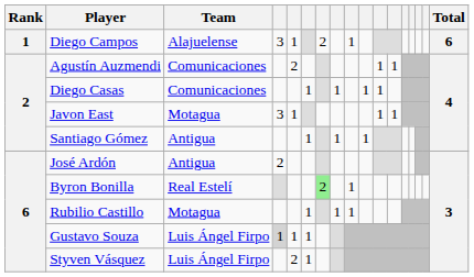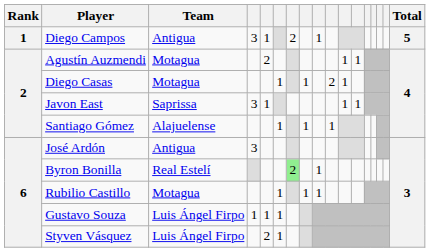 <table class="wikitable" style="text-align:center; font-size:90%">
 <tr>
 <th>Rank</th>
 <th>Player</th>
 <th>Team</th>
 <th></th>
 <th></th>
 <th></th>
 <th></th>
 <th></th>
 <th></th>
 <th></th>
 <th></th>
 <th></th>
 <th></th>
 <th></th>
 <th></th>
 <th></th>
 <th>Total</th>
 </tr>
 <tr>
 <th>1</th>
 <td align=left> <a href='#'>Diego Campos</a></td>
-<td align=left> <a href='#'>Alajuelense</a></td>
+<td align=left> <a href='#'>Antigua</a></td>
 <td>3</td>
 <td>1</td>
 <td bgcolor="DDDDDD"></td>
 <td>2</td>
 <td></td>
 <td>1</td>
 <td></td>
 <td bgcolor="DDDDDD" colspan=2></td>
 <td></td>
 <td></td>
 <td></td>
 <td></td>
-<th>6</th>
+<th>5</th>
 </tr>
 <tr>
 <th rowspan=4>2</th>
 <td align=left> <a href='#'>Agustín Auzmendi</a></td>
-<td align=left> <a href='#'>Comunicaciones</a></td>
+<td align=left> <a href='#'>Motagua</a></td>
 <td></td>
 <td>2</td>
 <td></td>
 <td bgcolor="DDDDDD"></td>
 <td></td>
 <td></td>
 <td></td>
 <td>1</td>
 <td>1</td>
 <td bgcolor=silver colspan=4></td>
 <th rowspan=4>4</th>
 </tr>
 <tr>
 <td align=left> <a href='#'>Diego Casas</a></td>
-<td align=left> <a href='#'>Comunicaciones</a></td>
+<td align=left> <a href='#'>Motagua</a></td>
 <td></td>
 <td></td>
 <td>1</td>
 <td bgcolor="DDDDDD"></td>
 <td>1</td>
 <td></td>
-<td>1</td>
+<td>2</td>
 <td>1</td>
 <td></td>
 <td bgcolor=silver colspan=4></td>
 </tr>
 <tr>
 <td align=left> <a href='#'>Javon East</a></td>
-<td align=left> <a href='#'>Motagua</a></td>
+<td align=left> <a href='#'>Saprissa</a></td>
 <td>3</td>
 <td>1</td>
 <td bgcolor="DDDDDD"></td>
 <td></td>
 <td></td>
 <td></td>
 <td></td>
 <td>1</td>
 <td>1</td>
 <td bgcolor=silver colspan=4></td>
 </tr>
 <tr>
 <td align=left> <a href='#'>Santiago Gómez</a></td>
-<td align=left> <a href='#'>Antigua</a></td>
+<td align=left> <a href='#'>Alajuelense</a></td>
 <td></td>
 <td></td>
 <td>1</td>
 <td bgcolor="DDDDDD"></td>
 <td>1</td>
 <td></td>
 <td>1</td>
 <td bgcolor="DDDDDD" colspan=2></td>
 <td></td>
 <td></td>
 <td bgcolor=silver colspan=2></td>
 </tr>
 <tr>
 <th rowspan=5>6</th>
 <td align=left> <a href='#'>José Ardón</a></td>
 <td align=left> <a href='#'>Antigua</a></td>
-<td>2</td>
+<td>3</td>
 <td></td>
 <td></td>
 <td bgcolor="DDDDDD"></td>
 <td></td>
 <td></td>
 <td></td>
 <td bgcolor="DDDDDD" colspan=2></td>
 <td></td>
 <td></td>
 <td bgcolor=silver colspan=2></td>
 <th rowspan=5>3</th>
 </tr>
 <tr>
 <td align=left> <a href='#'>Byron Bonilla</a></td>
 <td align=left> <a href='#'>Real Estelí</a></td>
 <td bgcolor="DDDDDD"></td>
 <td></td>
 <td></td>
 <td style="background: lightgreen;">2</td>
 <td></td>
 <td>1</td>
 <td></td>
 <td></td>
 <td></td>
 <td></td>
 <td></td>
 <td></td>
 <td></td>
 </tr>
 <tr>
 <td align=left> <a href='#'>Rubilio Castillo</a></td>
 <td align=left> <a href='#'>Motagua</a></td>
 <td></td>
 <td></td>
 <td>1</td>
 <td bgcolor="DDDDDD"></td>
 <td>1</td>
 <td>1</td>
 <td></td>
 <td></td>
 <td></td>
 <td bgcolor=silver colspan=4></td>
 </tr>
 <tr>
 <td align=left> <a href='#'>Gustavo Souza</a></td>
 <td align=left> <a href='#'>Luis Ángel Firpo</a></td>
-<td style="background: lightgrey;">1</td>
+<td>1</td>
 <td>1</td>
 <td>1</td>
 <td></td>
 <td bgcolor="DDDDDD"></td>
 <td bgcolor=silver colspan=8></td>
 </tr>
 <tr>
 <td align=left> <a href='#'>Styven Vásquez</a></td>
 <td align=left> <a href='#'>Luis Ángel Firpo</a></td>
 <td></td>
 <td>2</td>
 <td>1</td>
 <td></td>
 <td bgcolor="DDDDDD"></td>
 <td bgcolor=silver colspan=8><br></td>
 </tr>
 </table>
